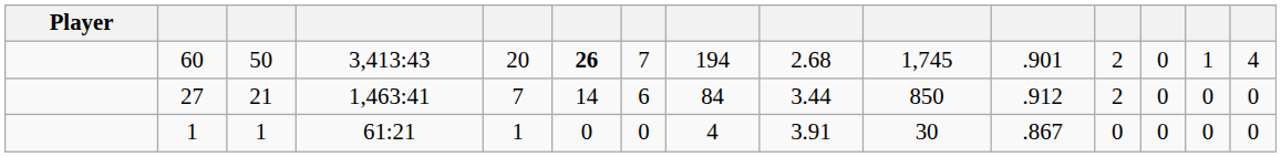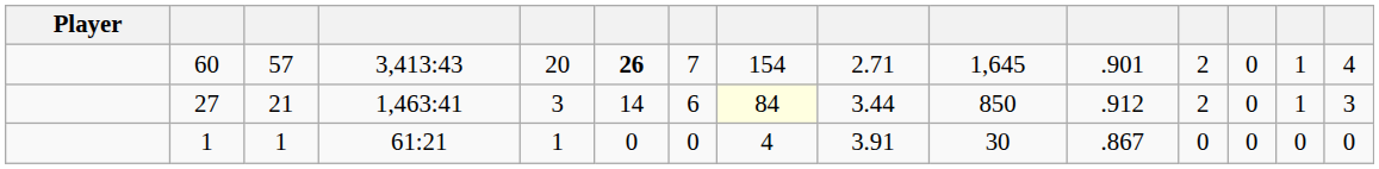 <table class="wikitable sortable" style="width:100%; text-align:center;">
 <tr>
 <th>Player</th>
 <th></th>
 <th></th>
 <th></th>
 <th></th>
 <th></th>
 <th></th>
 <th></th>
 <th></th>
 <th></th>
 <th></th>
 <th></th>
 <th></th>
 <th></th>
 <th></th>
 </tr>
 <tr>
 <td style=white-space:nowrap></td>
 <td>60</td>
-<td>50</td>
+<td>57</td>
 <td>3,413:43</td>
 <td>20</td>
 <td><strong>26</strong></td>
 <td>7</td>
-<td>194</td>
-<td>2.68</td>
-<td>1,745</td>
+<td>154</td>
+<td>2.71</td>
+<td>1,645</td>
 <td>.901</td>
 <td>2</td>
 <td>0</td>
 <td>1</td>
 <td>4</td>
 </tr>
 <tr>
 <td style=white-space:nowrap></td>
 <td>27</td>
 <td>21</td>
 <td>1,463:41</td>
-<td>7</td>
+<td>3</td>
 <td>14</td>
 <td>6</td>
-<td>84</td>
+<td style="background: lightyellow;">84</td>
 <td>3.44</td>
 <td>850</td>
 <td>.912</td>
 <td>2</td>
 <td>0</td>
-<td>0</td>
-<td>0</td>
+<td>1</td>
+<td>3</td>
 </tr>
 <tr>
 <td style=white-space:nowrap></td>
 <td>1</td>
 <td>1</td>
 <td>61:21</td>
 <td>1</td>
 <td>0</td>
 <td>0</td>
 <td>4</td>
 <td>3.91</td>
 <td>30</td>
 <td>.867</td>
 <td>0</td>
 <td>0</td>
 <td>0</td>
 <td>0</td>
 </tr>
 </table>
